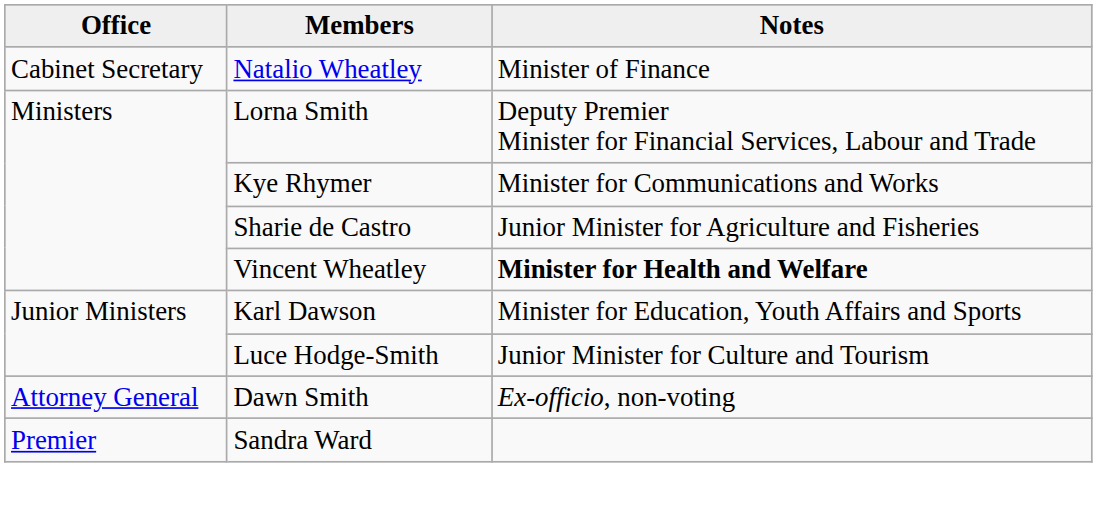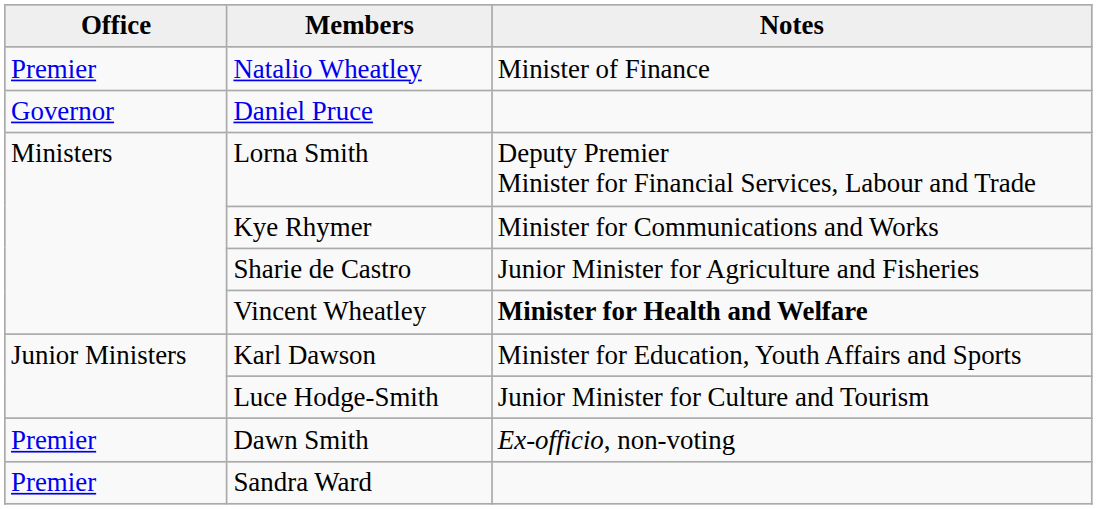 <table class="wikitable">
 <tr>
 <th align="center" style="background: #efefef;" width="125">Office</th>
 <th align="center" style="background: #efefef;" width="150">Members</th>
 <th align="center" style="background: #efefef;" width="350">Notes</th>
 </tr>
 <tr>
-<td valign="top">Cabinet Secretary</td>
+<td><a href='#'>Premier</a></td>
 <td><a href='#'>Natalio Wheatley</a></td>
 <td>Minister of Finance</td>
+</tr>
+<tr>
+<td><a href='#'>Governor</a></td>
+<td><a href='#'>Daniel Pruce</a></td>
+<td></td>
 </tr>
 <tr valign="top">
 <td rowspan=4 valign="top">Ministers</td>
 <td valign="top">Lorna Smith</td>
 <td>Deputy Premier<br>Minister for Financial Services, Labour and Trade</td>
 </tr>
 <tr>
 <td valign="top">Kye Rhymer</td>
 <td>Minister for Communications and Works</td>
 </tr>
 <tr>
 <td valign="top">Sharie de Castro</td>
 <td>Junior Minister for Agriculture and Fisheries</td>
 </tr>
 <tr>
 <td valign="top">Vincent Wheatley</td>
 <td><strong>Minister for Health and Welfare</strong></td>
 </tr>
 <tr>
 <td rowspan=2 valign="top">Junior Ministers</td>
 <td valign="top">Karl Dawson</td>
 <td>Minister for Education, Youth Affairs and Sports</td>
 </tr>
 <tr>
 <td valign="top">Luce Hodge-Smith</td>
 <td>Junior Minister for Culture and Tourism</td>
 </tr>
 <tr>
-<td valign="top"><a href='#'>Attorney General</a></td>
+<td><a href='#'>Premier</a></td>
 <td>Dawn Smith</td>
 <td><em>Ex-officio</em>, non-voting</td>
 </tr>
 <tr>
 <td><a href='#'>Premier</a></td>
 <td>Sandra Ward</td>
 <td></td>
 </tr>
 </table>
